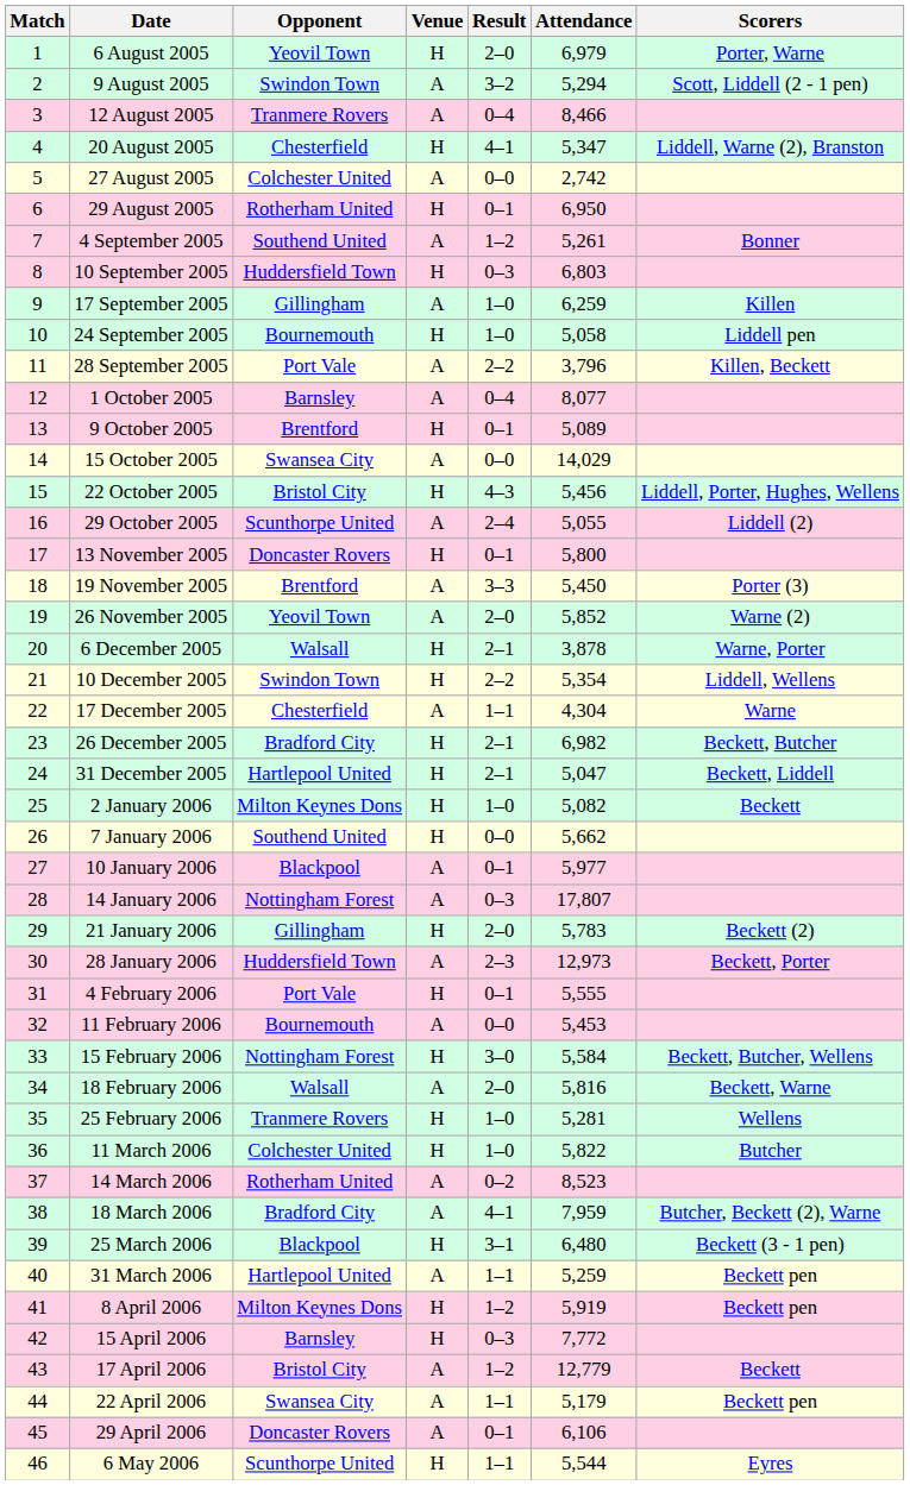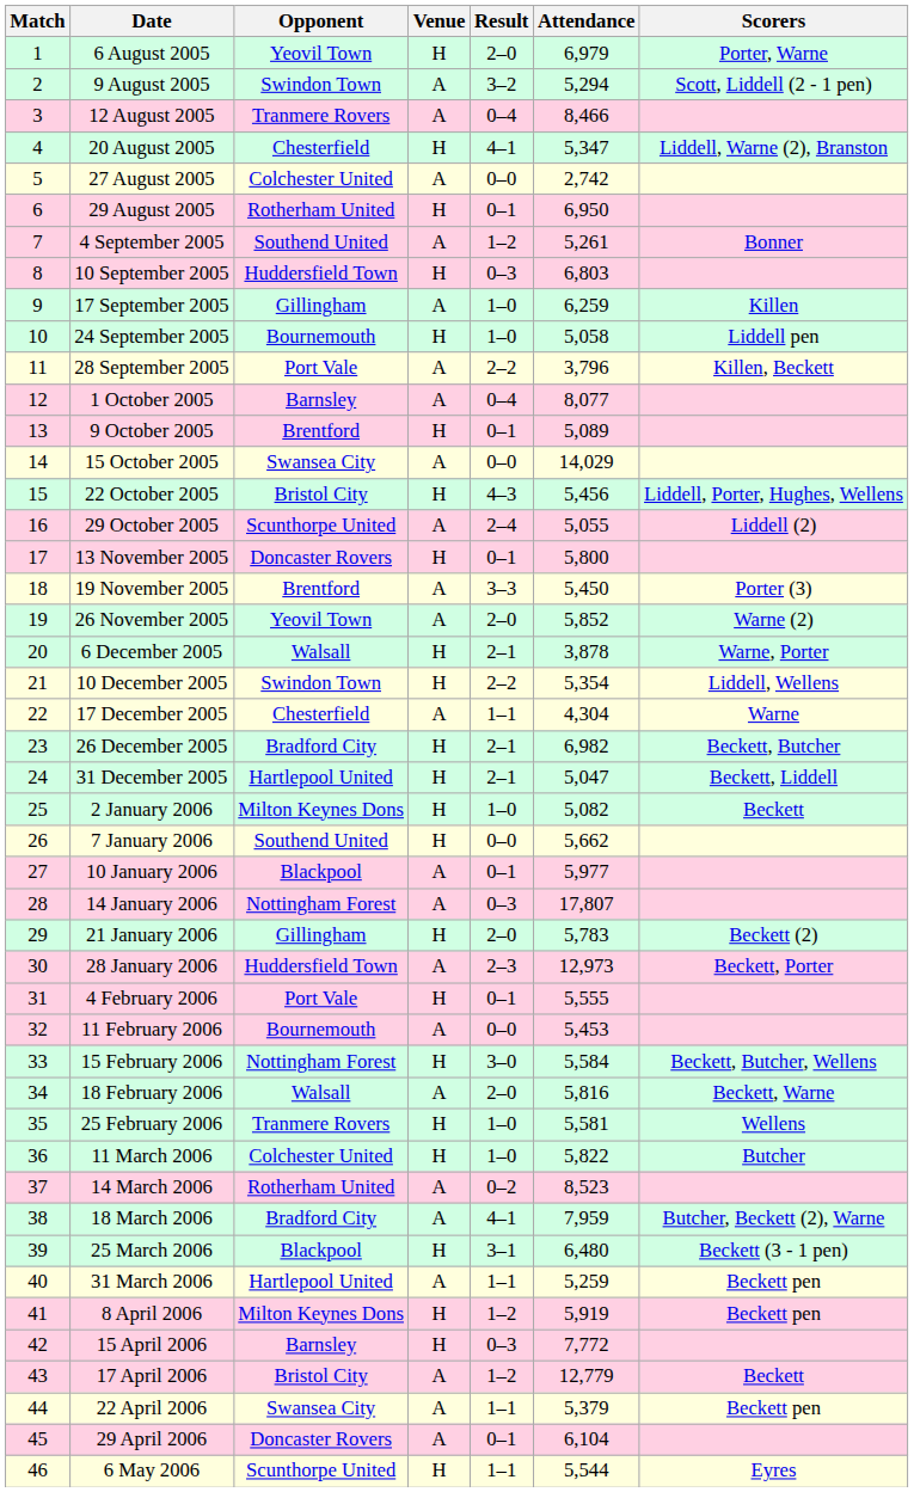 <table class="wikitable " style="font-size:100%; text-align:center">
 <tr>
 <th>Match</th>
 <th>Date</th>
 <th>Opponent</th>
 <th>Venue</th>
 <th>Result</th>
 <th>Attendance</th>
 <th>Scorers</th>
 </tr>
 <tr bgcolor="#d0ffe3">
 <td>1</td>
 <td>6 August 2005</td>
 <td><a href='#'>Yeovil Town</a></td>
 <td>H</td>
 <td>2–0</td>
 <td>6,979</td>
 <td><a href='#'>Porter</a>, <a href='#'>Warne</a></td>
 </tr>
 <tr bgcolor="#d0ffe3">
 <td>2</td>
 <td>9 August 2005</td>
 <td><a href='#'>Swindon Town</a></td>
 <td>A</td>
 <td>3–2</td>
 <td>5,294</td>
 <td><a href='#'>Scott</a>, <a href='#'>Liddell</a> (2 - 1 pen)</td>
 </tr>
 <tr bgcolor="#ffd0e3">
 <td>3</td>
 <td>12 August 2005</td>
 <td><a href='#'>Tranmere Rovers</a></td>
 <td>A</td>
 <td>0–4</td>
 <td>8,466</td>
 <td></td>
 </tr>
 <tr bgcolor="#d0ffe3">
 <td>4</td>
 <td>20 August 2005</td>
 <td><a href='#'>Chesterfield</a></td>
 <td>H</td>
 <td>4–1</td>
 <td>5,347</td>
 <td><a href='#'>Liddell</a>, <a href='#'>Warne</a> (2), <a href='#'>Branston</a></td>
 </tr>
 <tr bgcolor="#ffffdd">
 <td>5</td>
 <td>27 August 2005</td>
 <td><a href='#'>Colchester United</a></td>
 <td>A</td>
 <td>0–0</td>
 <td>2,742</td>
 <td></td>
 </tr>
 <tr bgcolor="#ffd0e3">
 <td>6</td>
 <td>29 August 2005</td>
 <td><a href='#'>Rotherham United</a></td>
 <td>H</td>
 <td>0–1</td>
 <td>6,950</td>
 <td></td>
 </tr>
 <tr bgcolor="#ffd0e3">
 <td>7</td>
 <td>4 September 2005</td>
 <td><a href='#'>Southend United</a></td>
 <td>A</td>
 <td>1–2</td>
 <td>5,261</td>
 <td><a href='#'>Bonner</a></td>
 </tr>
 <tr bgcolor="#ffd0e3">
 <td>8</td>
 <td>10 September 2005</td>
 <td><a href='#'>Huddersfield Town</a></td>
 <td>H</td>
 <td>0–3</td>
 <td>6,803</td>
 <td></td>
 </tr>
 <tr bgcolor="#d0ffe3">
 <td>9</td>
 <td>17 September 2005</td>
 <td><a href='#'>Gillingham</a></td>
 <td>A</td>
 <td>1–0</td>
 <td>6,259</td>
 <td><a href='#'>Killen</a></td>
 </tr>
 <tr bgcolor="#d0ffe3">
 <td>10</td>
 <td>24 September 2005</td>
 <td><a href='#'>Bournemouth</a></td>
 <td>H</td>
 <td>1–0</td>
 <td>5,058</td>
 <td><a href='#'>Liddell</a> pen</td>
 </tr>
 <tr bgcolor="#ffffdd">
 <td>11</td>
 <td>28 September 2005</td>
 <td><a href='#'>Port Vale</a></td>
 <td>A</td>
 <td>2–2</td>
 <td>3,796</td>
 <td><a href='#'>Killen</a>, <a href='#'>Beckett</a></td>
 </tr>
 <tr bgcolor="#ffd0e3">
 <td>12</td>
 <td>1 October 2005</td>
 <td><a href='#'>Barnsley</a></td>
 <td>A</td>
 <td>0–4</td>
 <td>8,077</td>
 <td></td>
 </tr>
 <tr bgcolor="#ffd0e3">
 <td>13</td>
 <td>9 October 2005</td>
 <td><a href='#'>Brentford</a></td>
 <td>H</td>
 <td>0–1</td>
 <td>5,089</td>
 <td></td>
 </tr>
 <tr bgcolor="#ffffdd">
 <td>14</td>
 <td>15 October 2005</td>
 <td><a href='#'>Swansea City</a></td>
 <td>A</td>
 <td>0–0</td>
 <td>14,029</td>
 <td></td>
 </tr>
 <tr bgcolor="#d0ffe3">
 <td>15</td>
 <td>22 October 2005</td>
 <td><a href='#'>Bristol City</a></td>
 <td>H</td>
 <td>4–3</td>
 <td>5,456</td>
 <td><a href='#'>Liddell</a>, <a href='#'>Porter</a>, <a href='#'>Hughes</a>, <a href='#'>Wellens</a></td>
 </tr>
 <tr bgcolor="#ffd0e3">
 <td>16</td>
 <td>29 October 2005</td>
 <td><a href='#'>Scunthorpe United</a></td>
 <td>A</td>
 <td>2–4</td>
 <td>5,055</td>
 <td><a href='#'>Liddell</a> (2)</td>
 </tr>
 <tr bgcolor="#ffd0e3">
 <td>17</td>
 <td>13 November 2005</td>
 <td><a href='#'>Doncaster Rovers</a></td>
 <td>H</td>
 <td>0–1</td>
 <td>5,800</td>
 <td></td>
 </tr>
 <tr bgcolor="#ffffdd">
 <td>18</td>
 <td>19 November 2005</td>
 <td><a href='#'>Brentford</a></td>
 <td>A</td>
 <td>3–3</td>
 <td>5,450</td>
 <td><a href='#'>Porter</a> (3)</td>
 </tr>
 <tr bgcolor="#d0ffe3">
 <td>19</td>
 <td>26 November 2005</td>
 <td><a href='#'>Yeovil Town</a></td>
 <td>A</td>
 <td>2–0</td>
 <td>5,852</td>
 <td><a href='#'>Warne</a> (2)</td>
 </tr>
 <tr bgcolor="#d0ffe3">
 <td>20</td>
 <td>6 December 2005</td>
 <td><a href='#'>Walsall</a></td>
 <td>H</td>
 <td>2–1</td>
 <td>3,878</td>
 <td><a href='#'>Warne</a>, <a href='#'>Porter</a></td>
 </tr>
 <tr bgcolor="#ffffdd">
 <td>21</td>
 <td>10 December 2005</td>
 <td><a href='#'>Swindon Town</a></td>
 <td>H</td>
 <td>2–2</td>
 <td>5,354</td>
 <td><a href='#'>Liddell</a>, <a href='#'>Wellens</a></td>
 </tr>
 <tr bgcolor="#ffffdd">
 <td>22</td>
 <td>17 December 2005</td>
 <td><a href='#'>Chesterfield</a></td>
 <td>A</td>
 <td>1–1</td>
 <td>4,304</td>
 <td><a href='#'>Warne</a></td>
 </tr>
 <tr bgcolor="#d0ffe3">
 <td>23</td>
 <td>26 December 2005</td>
 <td><a href='#'>Bradford City</a></td>
 <td>H</td>
 <td>2–1</td>
 <td>6,982</td>
 <td><a href='#'>Beckett</a>, <a href='#'>Butcher</a></td>
 </tr>
 <tr bgcolor="#d0ffe3">
 <td>24</td>
 <td>31 December 2005</td>
 <td><a href='#'>Hartlepool United</a></td>
 <td>H</td>
 <td>2–1</td>
 <td>5,047</td>
 <td><a href='#'>Beckett</a>, <a href='#'>Liddell</a></td>
 </tr>
 <tr bgcolor="#d0ffe3">
 <td>25</td>
 <td>2 January 2006</td>
 <td><a href='#'>Milton Keynes Dons</a></td>
 <td>H</td>
 <td>1–0</td>
 <td>5,082</td>
 <td><a href='#'>Beckett</a></td>
 </tr>
 <tr bgcolor="#ffffdd">
 <td>26</td>
 <td>7 January 2006</td>
 <td><a href='#'>Southend United</a></td>
 <td>H</td>
 <td>0–0</td>
 <td>5,662</td>
 <td></td>
 </tr>
 <tr bgcolor="#ffd0e3">
 <td>27</td>
 <td>10 January 2006</td>
 <td><a href='#'>Blackpool</a></td>
 <td>A</td>
 <td>0–1</td>
 <td>5,977</td>
 <td></td>
 </tr>
 <tr bgcolor="#ffd0e3">
 <td>28</td>
 <td>14 January 2006</td>
 <td><a href='#'>Nottingham Forest</a></td>
 <td>A</td>
 <td>0–3</td>
 <td>17,807</td>
 <td></td>
 </tr>
 <tr bgcolor="#d0ffe3">
 <td>29</td>
 <td>21 January 2006</td>
 <td><a href='#'>Gillingham</a></td>
 <td>H</td>
 <td>2–0</td>
 <td>5,783</td>
 <td><a href='#'>Beckett</a> (2)</td>
 </tr>
 <tr bgcolor="#ffd0e3">
 <td>30</td>
 <td>28 January 2006</td>
 <td><a href='#'>Huddersfield Town</a></td>
 <td>A</td>
 <td>2–3</td>
 <td>12,973</td>
 <td><a href='#'>Beckett</a>, <a href='#'>Porter</a></td>
 </tr>
 <tr bgcolor="#ffd0e3">
 <td>31</td>
 <td>4 February 2006</td>
 <td><a href='#'>Port Vale</a></td>
 <td>H</td>
 <td>0–1</td>
 <td>5,555</td>
 <td></td>
 </tr>
 <tr bgcolor="#ffd0e3">
 <td>32</td>
 <td>11 February 2006</td>
 <td><a href='#'>Bournemouth</a></td>
 <td>A</td>
 <td>0–0</td>
 <td>5,453</td>
 <td></td>
 </tr>
 <tr bgcolor="#d0ffe3">
 <td>33</td>
 <td>15 February 2006</td>
 <td><a href='#'>Nottingham Forest</a></td>
 <td>H</td>
 <td>3–0</td>
 <td>5,584</td>
 <td><a href='#'>Beckett</a>, <a href='#'>Butcher</a>, <a href='#'>Wellens</a></td>
 </tr>
 <tr bgcolor="#d0ffe3">
 <td>34</td>
 <td>18 February 2006</td>
 <td><a href='#'>Walsall</a></td>
 <td>A</td>
 <td>2–0</td>
 <td>5,816</td>
 <td><a href='#'>Beckett</a>, <a href='#'>Warne</a></td>
 </tr>
 <tr bgcolor="#d0ffe3">
 <td>35</td>
 <td>25 February 2006</td>
 <td><a href='#'>Tranmere Rovers</a></td>
 <td>H</td>
 <td>1–0</td>
-<td>5,281</td>
+<td>5,581</td>
 <td><a href='#'>Wellens</a></td>
 </tr>
 <tr bgcolor="#d0ffe3">
 <td>36</td>
 <td>11 March 2006</td>
 <td><a href='#'>Colchester United</a></td>
 <td>H</td>
 <td>1–0</td>
 <td>5,822</td>
 <td><a href='#'>Butcher</a></td>
 </tr>
 <tr bgcolor="#ffd0e3">
 <td>37</td>
 <td>14 March 2006</td>
 <td><a href='#'>Rotherham United</a></td>
 <td>A</td>
 <td>0–2</td>
 <td>8,523</td>
 <td></td>
 </tr>
 <tr bgcolor="#d0ffe3">
 <td>38</td>
 <td>18 March 2006</td>
 <td><a href='#'>Bradford City</a></td>
 <td>A</td>
 <td>4–1</td>
 <td>7,959</td>
 <td><a href='#'>Butcher</a>, <a href='#'>Beckett</a> (2), <a href='#'>Warne</a></td>
 </tr>
 <tr bgcolor="#d0ffe3">
 <td>39</td>
 <td>25 March 2006</td>
 <td><a href='#'>Blackpool</a></td>
 <td>H</td>
 <td>3–1</td>
 <td>6,480</td>
 <td><a href='#'>Beckett</a> (3 - 1 pen)</td>
 </tr>
 <tr bgcolor="#ffffdd">
 <td>40</td>
 <td>31 March 2006</td>
 <td><a href='#'>Hartlepool United</a></td>
 <td>A</td>
 <td>1–1</td>
 <td>5,259</td>
 <td><a href='#'>Beckett</a> pen</td>
 </tr>
 <tr bgcolor="#ffd0e3">
 <td>41</td>
 <td>8 April 2006</td>
 <td><a href='#'>Milton Keynes Dons</a></td>
 <td>H</td>
 <td>1–2</td>
 <td>5,919</td>
 <td><a href='#'>Beckett</a> pen</td>
 </tr>
 <tr bgcolor="#ffd0e3">
 <td>42</td>
 <td>15 April 2006</td>
 <td><a href='#'>Barnsley</a></td>
 <td>H</td>
 <td>0–3</td>
 <td>7,772</td>
 <td></td>
 </tr>
 <tr bgcolor="#ffd0e3">
 <td>43</td>
 <td>17 April 2006</td>
 <td><a href='#'>Bristol City</a></td>
 <td>A</td>
 <td>1–2</td>
 <td>12,779</td>
 <td><a href='#'>Beckett</a></td>
 </tr>
 <tr bgcolor="#ffffdd">
 <td>44</td>
 <td>22 April 2006</td>
 <td><a href='#'>Swansea City</a></td>
 <td>A</td>
 <td>1–1</td>
-<td>5,179</td>
+<td>5,379</td>
 <td><a href='#'>Beckett</a> pen</td>
 </tr>
 <tr bgcolor="#ffd0e3">
 <td>45</td>
 <td>29 April 2006</td>
 <td><a href='#'>Doncaster Rovers</a></td>
 <td>A</td>
 <td>0–1</td>
-<td>6,106</td>
+<td>6,104</td>
 <td></td>
 </tr>
 <tr bgcolor="#ffffdd">
 <td>46</td>
 <td>6 May 2006</td>
 <td><a href='#'>Scunthorpe United</a></td>
 <td>H</td>
 <td>1–1</td>
 <td>5,544</td>
 <td><a href='#'>Eyres</a></td>
 </tr>
 </table>
